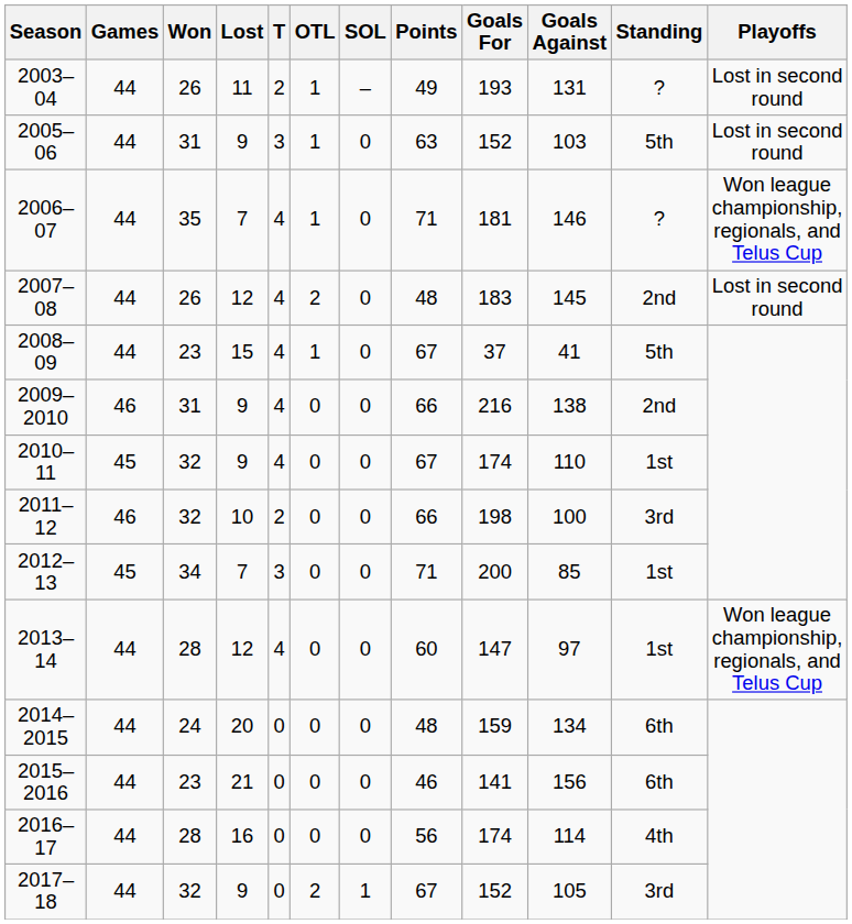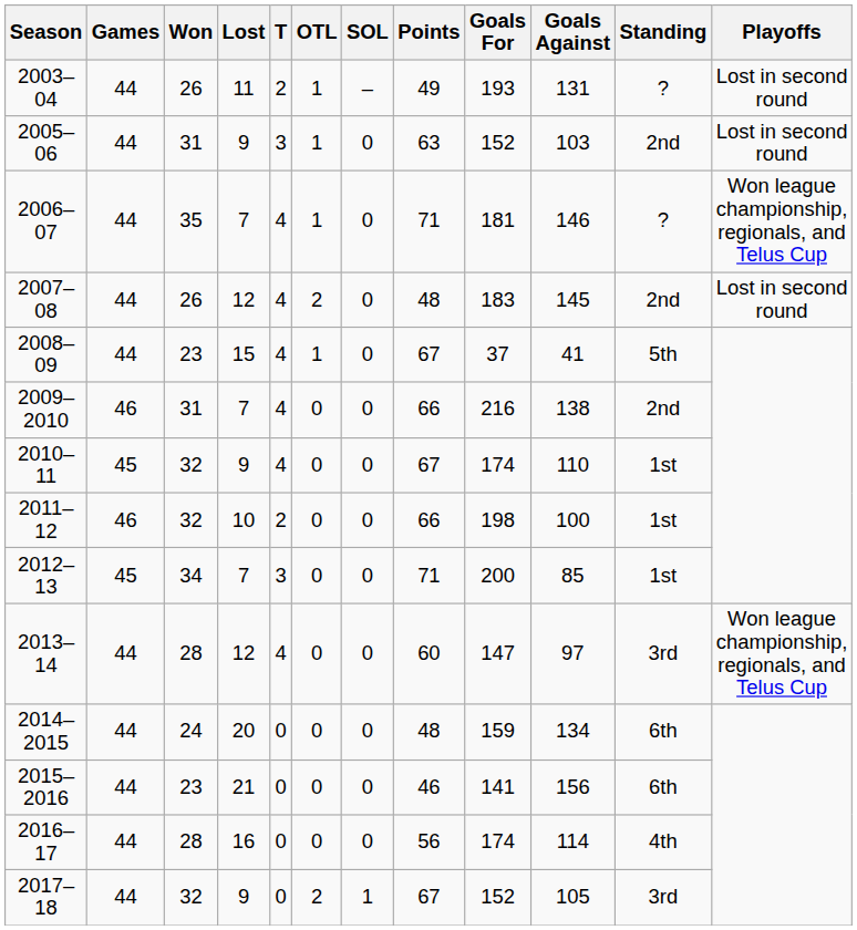 <table class="wikitable" style="text-align: center;">
 <tr>
 <th>Season</th>
 <th>Games</th>
 <th>Won</th>
 <th>Lost</th>
 <th>T</th>
 <th>OTL</th>
 <th>SOL</th>
 <th>Points</th>
 <th>Goals<br>For</th>
 <th>Goals<br>Against</th>
 <th>Standing</th>
 <th>Playoffs</th>
 </tr>
 <tr>
 <td>2003–04</td>
 <td>44</td>
 <td>26</td>
 <td>11</td>
 <td>2</td>
 <td>1</td>
 <td>–</td>
 <td>49</td>
 <td>193</td>
 <td>131</td>
 <td>?</td>
 <td>Lost in second round</td>
 </tr>
 <tr>
 <td>2005–06</td>
 <td>44</td>
 <td>31</td>
 <td>9</td>
 <td>3</td>
 <td>1</td>
 <td>0</td>
 <td>63</td>
 <td>152</td>
 <td>103</td>
-<td>5th</td>
+<td>2nd</td>
 <td>Lost in second round</td>
 </tr>
 <tr>
 <td>2006–07</td>
 <td>44</td>
 <td>35</td>
 <td>7</td>
 <td>4</td>
 <td>1</td>
 <td>0</td>
 <td>71</td>
 <td>181</td>
 <td>146</td>
 <td>?</td>
 <td>Won league championship, regionals, and <a href='#'>Telus Cup</a></td>
 </tr>
 <tr>
 <td>2007–08</td>
 <td>44</td>
 <td>26</td>
 <td>12</td>
 <td>4</td>
 <td>2</td>
 <td>0</td>
 <td>48</td>
 <td>183</td>
 <td>145</td>
 <td>2nd</td>
 <td>Lost in second round</td>
 </tr>
 <tr>
 <td>2008–09</td>
 <td>44</td>
 <td>23</td>
 <td>15</td>
 <td>4</td>
 <td>1</td>
 <td>0</td>
 <td>67</td>
 <td>37</td>
 <td>41</td>
 <td>5th</td>
 </tr>
 <tr>
 <td>2009–2010</td>
 <td>46</td>
 <td>31</td>
-<td>9</td>
+<td>7</td>
 <td>4</td>
 <td>0</td>
 <td>0</td>
 <td>66</td>
 <td>216</td>
 <td>138</td>
 <td>2nd</td>
 </tr>
 <tr>
 <td>2010–11</td>
 <td>45</td>
 <td>32</td>
 <td>9</td>
 <td>4</td>
 <td>0</td>
 <td>0</td>
 <td>67</td>
 <td>174</td>
 <td>110</td>
 <td>1st</td>
 </tr>
 <tr>
 <td>2011–12</td>
 <td>46</td>
 <td>32</td>
 <td>10</td>
 <td>2</td>
 <td>0</td>
 <td>0</td>
 <td>66</td>
 <td>198</td>
 <td>100</td>
-<td>3rd</td>
+<td>1st</td>
 </tr>
 <tr>
 <td>2012–13</td>
 <td>45</td>
 <td>34</td>
 <td>7</td>
 <td>3</td>
 <td>0</td>
 <td>0</td>
 <td>71</td>
 <td>200</td>
 <td>85</td>
 <td>1st</td>
 </tr>
 <tr>
 <td>2013–14</td>
 <td>44</td>
 <td>28</td>
 <td>12</td>
 <td>4</td>
 <td>0</td>
 <td>0</td>
 <td>60</td>
 <td>147</td>
 <td>97</td>
-<td>1st</td>
+<td>3rd</td>
 <td>Won league championship, regionals, and <a href='#'>Telus Cup</a></td>
 </tr>
 <tr>
 <td>2014–2015</td>
 <td>44</td>
 <td>24</td>
 <td>20</td>
 <td>0</td>
 <td>0</td>
 <td>0</td>
 <td>48</td>
 <td>159</td>
 <td>134</td>
 <td>6th</td>
 </tr>
 <tr>
 <td>2015–2016</td>
 <td>44</td>
 <td>23</td>
 <td>21</td>
 <td>0</td>
 <td>0</td>
 <td>0</td>
 <td>46</td>
 <td>141</td>
 <td>156</td>
 <td>6th</td>
 </tr>
 <tr>
 <td>2016–17</td>
 <td>44</td>
 <td>28</td>
 <td>16</td>
 <td>0</td>
 <td>0</td>
 <td>0</td>
 <td>56</td>
 <td>174</td>
 <td>114</td>
 <td>4th</td>
 </tr>
 <tr>
 <td>2017–18</td>
 <td>44</td>
 <td>32</td>
 <td>9</td>
 <td>0</td>
 <td>2</td>
 <td>1</td>
 <td>67</td>
 <td>152</td>
 <td>105</td>
 <td>3rd</td>
 </tr>
 </table>
